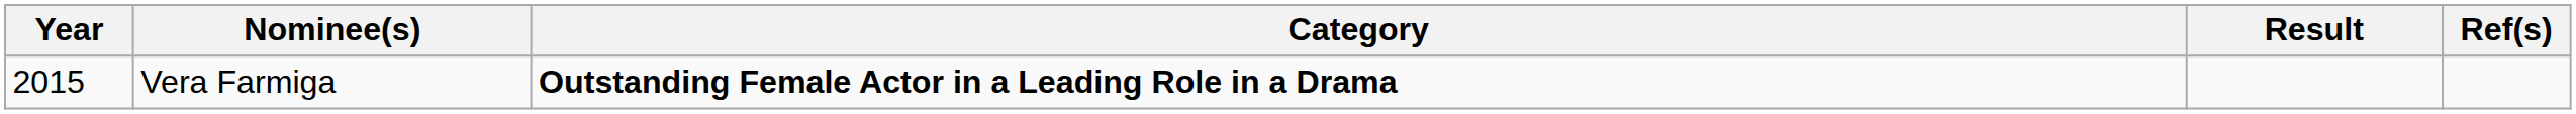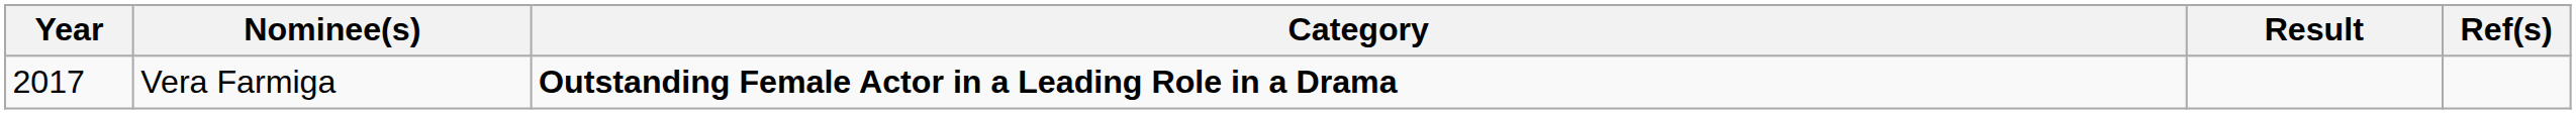 <table class="wikitable" width=100%>
 <tr>
 <th width=5%>Year</th>
 <th>Nominee(s)</th>
 <th>Category</th>
 <th width=10%>Result</th>
 <th width=5%>Ref(s)</th>
 </tr>
 <tr>
-<td>2015</td>
+<td>2017</td>
 <td>Vera Farmiga</td>
 <td><strong>Outstanding Female Actor in a Leading Role in a Drama</strong></td>
 <td></td>
 <td></td>
 </tr>
 </table>
